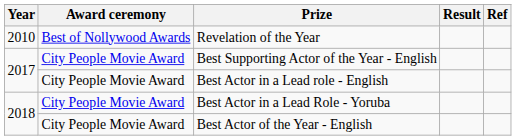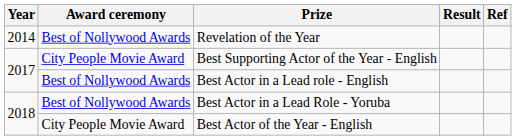 <table class="wikitable">
 <tr>
 <th>Year</th>
 <th>Award ceremony</th>
 <th>Prize</th>
 <th>Result</th>
 <th>Ref</th>
 </tr>
 <tr>
-<td>2010</td>
+<td>2014</td>
 <td><a href='#'>Best of Nollywood Awards</a></td>
 <td>Revelation of the Year</td>
 <td></td>
 <td></td>
 </tr>
 <tr>
 <td rowspan="2">2017</td>
 <td><a href='#'>City People Movie Award</a></td>
 <td>Best Supporting Actor of the Year - English</td>
 <td></td>
 <td></td>
 </tr>
 <tr>
-<td>City People Movie Award</td>
+<td><a href='#'>Best of Nollywood Awards</a></td>
 <td>Best Actor in a Lead role - English</td>
 <td></td>
 <td></td>
 </tr>
 <tr>
 <td rowspan="2">2018</td>
-<td><a href='#'>City People Movie Award</a></td>
+<td><a href='#'>Best of Nollywood Awards</a></td>
 <td>Best Actor in a Lead Role - Yoruba</td>
 <td></td>
 <td></td>
 </tr>
 <tr>
 <td>City People Movie Award</td>
 <td>Best Actor of the Year - English</td>
 <td></td>
 <td></td>
 </tr>
 </table>
